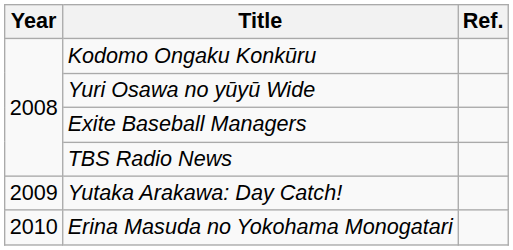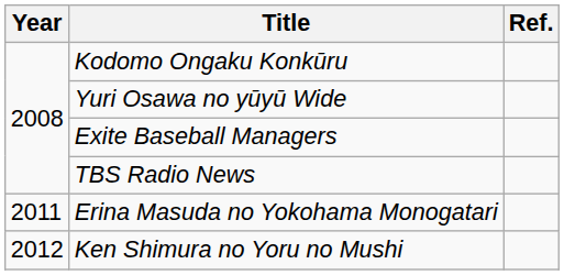 <table class="wikitable">
 <tr>
 <th>Year</th>
 <th>Title</th>
 <th>Ref.</th>
 </tr>
 <tr>
 <td rowspan="4">2008</td>
 <td><em>Kodomo Ongaku Konkūru</em></td>
 <td></td>
 </tr>
 <tr>
 <td><em>Yuri Osawa no yūyū Wide</em></td>
 <td></td>
 </tr>
 <tr>
 <td><em>Exite Baseball Managers</em></td>
 <td></td>
 </tr>
 <tr>
 <td><em>TBS Radio News</em></td>
 <td></td>
 </tr>
 <tr>
-<td>2009</td>
-<td><em>Yutaka Arakawa: Day Catch!</em></td>
+<td>2011</td>
+<td><em>Erina Masuda no Yokohama Monogatari</em></td>
 <td></td>
 </tr>
 <tr>
-<td>2010</td>
-<td><em>Erina Masuda no Yokohama Monogatari</em></td>
+<td>2012</td>
+<td><em>Ken Shimura no Yoru no Mushi</em></td>
 <td></td>
 </tr>
 </table>
